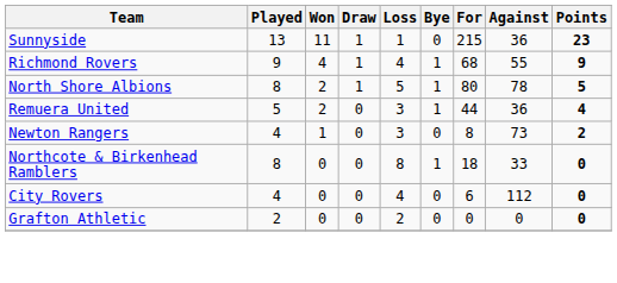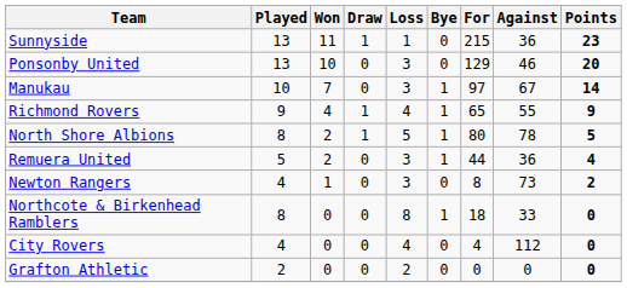 <table class="wikitable" style="text-align:center;">
 <tr>
 <th width=215>Team</th>
 <th width=20 abbr="Played">Played</th>
 <th width=20 abbr="Won">Won</th>
 <th width=20 abbr="Drawn">Draw</th>
 <th width=20 abbr="Lost">Loss</th>
 <th width=20 abbr="Bye">Bye</th>
 <th width=20 abbr="For">For</th>
 <th width=20 abbr="Against">Against</th>
 <th width=20 abbr="Points">Points</th>
 </tr>
 <tr>
 <td style="text-align:left;"><a href='#'>Sunnyside</a></td>
 <td>13</td>
 <td>11</td>
 <td>1</td>
 <td>1</td>
 <td>0</td>
 <td>215</td>
 <td>36</td>
 <td><strong>23</strong></td>
 </tr>
 <tr>
+<td style="text-align:left;"><a href='#'>Ponsonby United</a></td>
+<td>13</td>
+<td>10</td>
+<td>0</td>
+<td>3</td>
+<td>0</td>
+<td>129</td>
+<td>46</td>
+<td><strong>20</strong></td>
+</tr>
+<tr>
+<td style="text-align:left;"><a href='#'>Manukau</a></td>
+<td>10</td>
+<td>7</td>
+<td>0</td>
+<td>3</td>
+<td>1</td>
+<td>97</td>
+<td>67</td>
+<td><strong>14</strong></td>
+</tr>
+<tr>
 <td style="text-align:left;"><a href='#'>Richmond Rovers</a></td>
 <td>9</td>
 <td>4</td>
 <td>1</td>
 <td>4</td>
 <td>1</td>
-<td>68</td>
+<td>65</td>
 <td>55</td>
 <td><strong>9</strong></td>
 </tr>
 <tr>
 <td style="text-align:left;"><a href='#'>North Shore Albions</a></td>
 <td>8</td>
 <td>2</td>
 <td>1</td>
 <td>5</td>
 <td>1</td>
 <td>80</td>
 <td>78</td>
 <td><strong>5</strong></td>
 </tr>
 <tr>
 <td style="text-align:left;"><a href='#'>Remuera United</a></td>
 <td>5</td>
 <td>2</td>
 <td>0</td>
 <td>3</td>
 <td>1</td>
 <td>44</td>
 <td>36</td>
 <td><strong>4</strong></td>
 </tr>
 <tr>
 <td style="text-align:left;"><a href='#'>Newton Rangers</a></td>
 <td>4</td>
 <td>1</td>
 <td>0</td>
 <td>3</td>
 <td>0</td>
 <td>8</td>
 <td>73</td>
 <td><strong>2</strong></td>
 </tr>
 <tr>
 <td style="text-align:left;"><a href='#'>Northcote & Birkenhead Ramblers</a></td>
 <td>8</td>
 <td>0</td>
 <td>0</td>
 <td>8</td>
 <td>1</td>
 <td>18</td>
 <td>33</td>
 <td><strong>0</strong></td>
 </tr>
 <tr>
 <td style="text-align:left;"><a href='#'>City Rovers</a></td>
 <td>4</td>
 <td>0</td>
 <td>0</td>
 <td>4</td>
 <td>0</td>
-<td>6</td>
+<td>4</td>
 <td>112</td>
 <td><strong>0</strong></td>
 </tr>
 <tr>
 <td style="text-align:left;"><a href='#'>Grafton Athletic</a></td>
 <td>2</td>
 <td>0</td>
 <td>0</td>
 <td>2</td>
 <td>0</td>
 <td>0</td>
 <td>0</td>
 <td><strong>0</strong></td>
 </tr>
 <tr>
 </tr>
 </table>
